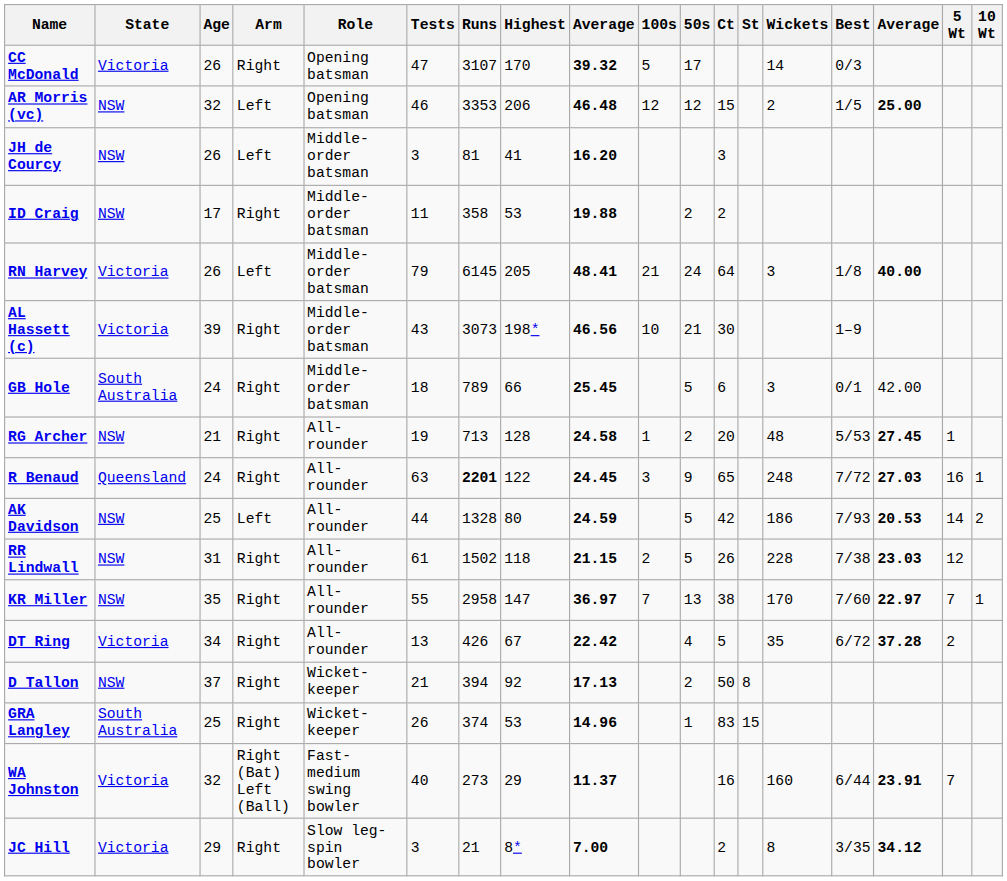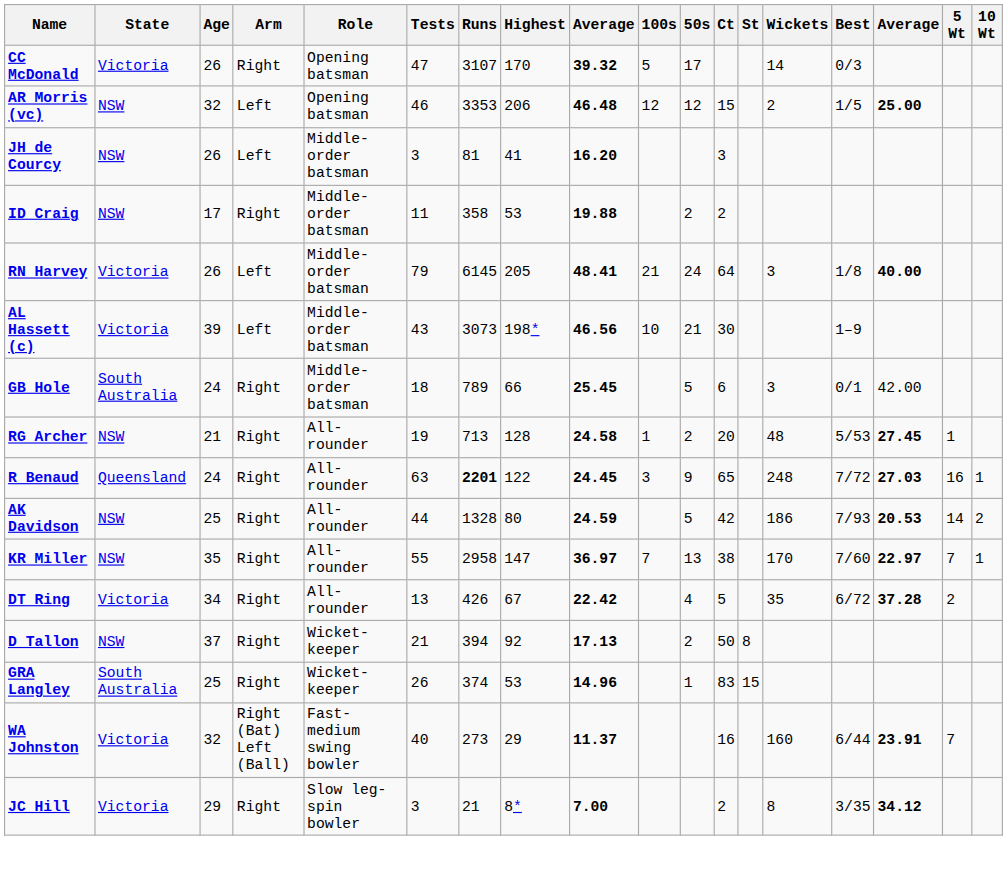 <table class="wikitable" style="width:100%;">
 <tr>
 <th>Name</th>
 <th>State</th>
 <th>Age</th>
 <th>Arm</th>
 <th>Role</th>
 <th>Tests</th>
 <th>Runs</th>
 <th>Highest</th>
 <th>Average</th>
 <th>100s</th>
 <th>50s</th>
 <th>Ct</th>
 <th>St</th>
 <th>Wickets</th>
 <th>Best</th>
 <th>Average</th>
 <th>5 Wt</th>
 <th>10 Wt</th>
 </tr>
 <tr align=left>
 <td><strong><a href='#'>CC McDonald</a></strong></td>
 <td><a href='#'>Victoria</a></td>
 <td>26</td>
 <td>Right</td>
 <td>Opening batsman</td>
 <td>47</td>
 <td>3107</td>
 <td>170</td>
 <td><strong>39.32</strong></td>
 <td>5</td>
 <td>17</td>
 <td></td>
 <td></td>
 <td>14</td>
 <td>0/3</td>
 <td></td>
 <td></td>
 <td></td>
 </tr>
 <tr align=left>
 <td><strong><a href='#'>AR Morris</a> <a href='#'>(vc)</a></strong></td>
 <td><a href='#'>NSW</a></td>
 <td>32</td>
 <td>Left</td>
 <td>Opening batsman</td>
 <td>46</td>
 <td>3353</td>
 <td>206</td>
 <td><strong>46.48</strong></td>
 <td>12</td>
 <td>12</td>
 <td>15</td>
 <td></td>
 <td>2</td>
 <td>1/5</td>
 <td><strong>25.00</strong></td>
 <td></td>
 <td></td>
 </tr>
 <tr align=left>
 <td><strong><a href='#'>JH de Courcy</a></strong></td>
 <td><a href='#'>NSW</a></td>
 <td>26</td>
 <td>Left</td>
 <td>Middle-order batsman</td>
 <td>3</td>
 <td>81</td>
 <td>41</td>
 <td><strong>16.20</strong></td>
 <td></td>
 <td></td>
 <td>3</td>
 <td></td>
 <td></td>
 <td></td>
 <td></td>
 <td></td>
 <td></td>
 </tr>
 <tr align=left>
 <td><strong><a href='#'>ID Craig</a></strong></td>
 <td><a href='#'>NSW</a></td>
 <td>17</td>
 <td>Right</td>
 <td>Middle-order batsman</td>
 <td>11</td>
 <td>358</td>
 <td>53</td>
 <td><strong>19.88</strong></td>
 <td></td>
 <td>2</td>
 <td>2</td>
 <td></td>
 <td></td>
 <td></td>
 <td></td>
 <td></td>
 <td></td>
 </tr>
 <tr align=left>
 <td><strong><a href='#'>RN Harvey</a></strong></td>
 <td><a href='#'>Victoria</a></td>
 <td>26</td>
 <td>Left</td>
 <td>Middle-order batsman</td>
 <td>79</td>
 <td>6145</td>
 <td>205</td>
 <td><strong>48.41</strong></td>
 <td>21</td>
 <td>24</td>
 <td>64</td>
 <td></td>
 <td>3</td>
 <td>1/8</td>
 <td><strong>40.00</strong></td>
 <td></td>
 <td></td>
 </tr>
 <tr align=left>
 <td><strong><a href='#'>AL Hassett</a> <a href='#'>(c)</a></strong></td>
 <td><a href='#'>Victoria</a></td>
 <td>39</td>
-<td>Right</td>
+<td>Left</td>
 <td>Middle-order batsman</td>
 <td>43</td>
 <td>3073</td>
 <td>198<a href='#'>*</a></td>
 <td><strong>46.56</strong></td>
 <td>10</td>
 <td>21</td>
 <td>30</td>
 <td></td>
 <td></td>
 <td>1–9</td>
 <td></td>
 <td></td>
 <td></td>
 </tr>
 <tr align=left>
 <td><strong><a href='#'>GB Hole</a></strong></td>
 <td><a href='#'>South Australia</a></td>
 <td>24</td>
 <td>Right</td>
 <td>Middle-order batsman</td>
 <td>18</td>
 <td>789</td>
 <td>66</td>
 <td><strong>25.45</strong></td>
 <td></td>
 <td>5</td>
 <td>6</td>
 <td></td>
 <td>3</td>
 <td>0/1</td>
 <td>42.00</td>
 <td></td>
 <td></td>
 </tr>
 <tr align=left>
 <td><strong><a href='#'>RG Archer</a></strong></td>
 <td><a href='#'>NSW</a></td>
 <td>21</td>
 <td>Right</td>
 <td>All-rounder</td>
 <td>19</td>
 <td>713</td>
 <td>128</td>
 <td><strong>24.58</strong></td>
 <td>1</td>
 <td>2</td>
 <td>20</td>
 <td></td>
 <td>48</td>
 <td>5/53</td>
 <td><strong>27.45</strong></td>
 <td>1</td>
 <td></td>
 </tr>
 <tr align=left>
 <td><strong><a href='#'>R Benaud</a></strong></td>
 <td><a href='#'>Queensland</a></td>
 <td>24</td>
 <td>Right</td>
 <td>All-rounder</td>
 <td>63</td>
 <td><strong>2201</strong></td>
 <td>122</td>
 <td><strong>24.45</strong></td>
 <td>3</td>
 <td>9</td>
 <td>65</td>
 <td></td>
 <td>248</td>
 <td>7/72</td>
 <td><strong>27.03</strong></td>
 <td>16</td>
 <td>1</td>
 </tr>
 <tr align=left>
 <td><strong><a href='#'>AK Davidson</a></strong></td>
 <td><a href='#'>NSW</a></td>
 <td>25</td>
-<td>Left</td>
+<td>Right</td>
 <td>All-rounder</td>
 <td>44</td>
 <td>1328</td>
 <td>80</td>
 <td><strong>24.59</strong></td>
 <td></td>
 <td>5</td>
 <td>42</td>
 <td></td>
 <td>186</td>
 <td>7/93</td>
 <td><strong>20.53</strong></td>
 <td>14</td>
 <td>2</td>
-</tr>
-<tr align=left>
-<td><strong><a href='#'>RR Lindwall</a></strong></td>
-<td><a href='#'>NSW</a></td>
-<td>31</td>
-<td>Right</td>
-<td>All-rounder</td>
-<td>61</td>
-<td>1502</td>
-<td>118</td>
-<td><strong>21.15</strong></td>
-<td>2</td>
-<td>5</td>
-<td>26</td>
-<td></td>
-<td>228</td>
-<td>7/38</td>
-<td><strong>23.03</strong></td>
-<td>12</td>
-<td></td>
 </tr>
 <tr align=left>
 <td><strong><a href='#'>KR Miller</a></strong></td>
 <td><a href='#'>NSW</a></td>
 <td>35</td>
 <td>Right</td>
 <td>All-rounder</td>
 <td>55</td>
 <td>2958</td>
 <td>147</td>
 <td><strong>36.97</strong></td>
 <td>7</td>
 <td>13</td>
 <td>38</td>
 <td></td>
 <td>170</td>
 <td>7/60</td>
 <td><strong>22.97</strong></td>
 <td>7</td>
 <td>1</td>
 </tr>
 <tr align=left>
 <td><strong><a href='#'>DT Ring</a></strong></td>
 <td><a href='#'>Victoria</a></td>
 <td>34</td>
 <td>Right</td>
 <td>All-rounder</td>
 <td>13</td>
 <td>426</td>
 <td>67</td>
 <td><strong>22.42</strong></td>
 <td></td>
 <td>4</td>
 <td>5</td>
 <td></td>
 <td>35</td>
 <td>6/72</td>
 <td><strong>37.28</strong></td>
 <td>2</td>
 <td></td>
 </tr>
 <tr align=left>
 <td><strong><a href='#'>D Tallon</a></strong></td>
 <td><a href='#'>NSW</a></td>
 <td>37</td>
 <td>Right</td>
 <td>Wicket-keeper</td>
 <td>21</td>
 <td>394</td>
 <td>92</td>
 <td><strong>17.13</strong></td>
 <td></td>
 <td>2</td>
 <td>50</td>
 <td>8</td>
 <td></td>
 <td></td>
 <td></td>
 <td></td>
 <td></td>
 </tr>
 <tr align=left>
 <td><strong><a href='#'>GRA Langley</a></strong></td>
 <td><a href='#'>South Australia</a></td>
 <td>25</td>
 <td>Right</td>
 <td>Wicket-keeper</td>
 <td>26</td>
 <td>374</td>
 <td>53</td>
 <td><strong>14.96</strong></td>
 <td></td>
 <td>1</td>
 <td>83</td>
 <td>15</td>
 <td></td>
 <td></td>
 <td></td>
 <td></td>
 <td></td>
 </tr>
 <tr align=left>
 <td><strong><a href='#'>WA Johnston</a></strong></td>
 <td><a href='#'>Victoria</a></td>
 <td>32</td>
 <td>Right (Bat)<br>Left (Ball)</td>
 <td>Fast-medium swing bowler</td>
 <td>40</td>
 <td>273</td>
 <td>29</td>
 <td><strong>11.37</strong></td>
 <td></td>
 <td></td>
 <td>16</td>
 <td></td>
 <td>160</td>
 <td>6/44</td>
 <td><strong>23.91</strong></td>
 <td>7</td>
 <td></td>
 </tr>
 <tr align=left>
 <td><strong><a href='#'>JC Hill</a></strong></td>
 <td><a href='#'>Victoria</a></td>
 <td>29</td>
 <td>Right</td>
 <td>Slow leg-spin bowler</td>
 <td>3</td>
 <td>21</td>
 <td>8<a href='#'>*</a></td>
 <td><strong>7.00</strong></td>
 <td></td>
 <td></td>
 <td>2</td>
 <td></td>
 <td>8</td>
 <td>3/35</td>
 <td><strong>34.12</strong></td>
 <td></td>
 <td></td>
 </tr>
 </table>
